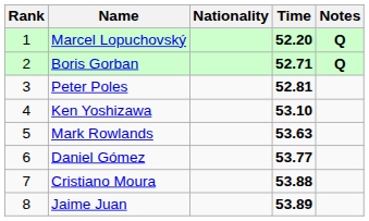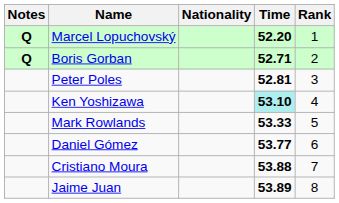 <table class="wikitable sortable" style="text-align:center">
 <tr>
-<th>Rank</th>
+<th>Notes</th>
 <th>Name</th>
 <th>Nationality</th>
 <th>Time</th>
-<th>Notes</th>
+<th>Rank</th>
 </tr>
 <tr bgcolor=ccffcc>
-<td>1</td>
+<td><strong>Q</strong></td>
 <td align=left><a href='#'>Marcel Lopuchovský</a></td>
 <td align=left></td>
 <td><strong>52.20</strong></td>
-<td><strong>Q</strong></td>
+<td>1</td>
 </tr>
 <tr bgcolor=ccffcc>
-<td>2</td>
+<td><strong>Q</strong></td>
 <td align=left><a href='#'>Boris Gorban</a></td>
 <td align=left></td>
 <td><strong>52.71</strong></td>
-<td><strong>Q</strong></td>
+<td>2</td>
 </tr>
 <tr>
-<td>3</td>
+<td></td>
 <td align=left><a href='#'>Peter Poles</a></td>
 <td align=left></td>
 <td><strong>52.81</strong></td>
-<td></td>
+<td>3</td>
 </tr>
 <tr>
-<td>4</td>
+<td></td>
 <td align=left><a href='#'>Ken Yoshizawa</a></td>
 <td align=left></td>
-<td><strong>53.10</strong></td>
-<td></td>
+<td style="background: paleturquoise;"><strong>53.10</strong></td>
+<td>4</td>
 </tr>
 <tr>
-<td>5</td>
+<td></td>
 <td align=left><a href='#'>Mark Rowlands</a></td>
 <td align=left></td>
-<td><strong>53.63</strong></td>
-<td></td>
+<td><strong>53.33</strong></td>
+<td>5</td>
 </tr>
 <tr>
-<td>6</td>
+<td></td>
 <td align=left><a href='#'>Daniel Gómez</a></td>
 <td align=left></td>
 <td><strong>53.77</strong></td>
-<td></td>
+<td>6</td>
 </tr>
 <tr>
-<td>7</td>
+<td></td>
 <td align=left><a href='#'>Cristiano Moura</a></td>
 <td align=left></td>
 <td><strong>53.88</strong></td>
-<td></td>
+<td>7</td>
 </tr>
 <tr>
-<td>8</td>
+<td></td>
 <td align=left><a href='#'>Jaime Juan</a></td>
 <td align=left></td>
 <td><strong>53.89</strong></td>
-<td></td>
+<td>8</td>
 </tr>
 </table>
